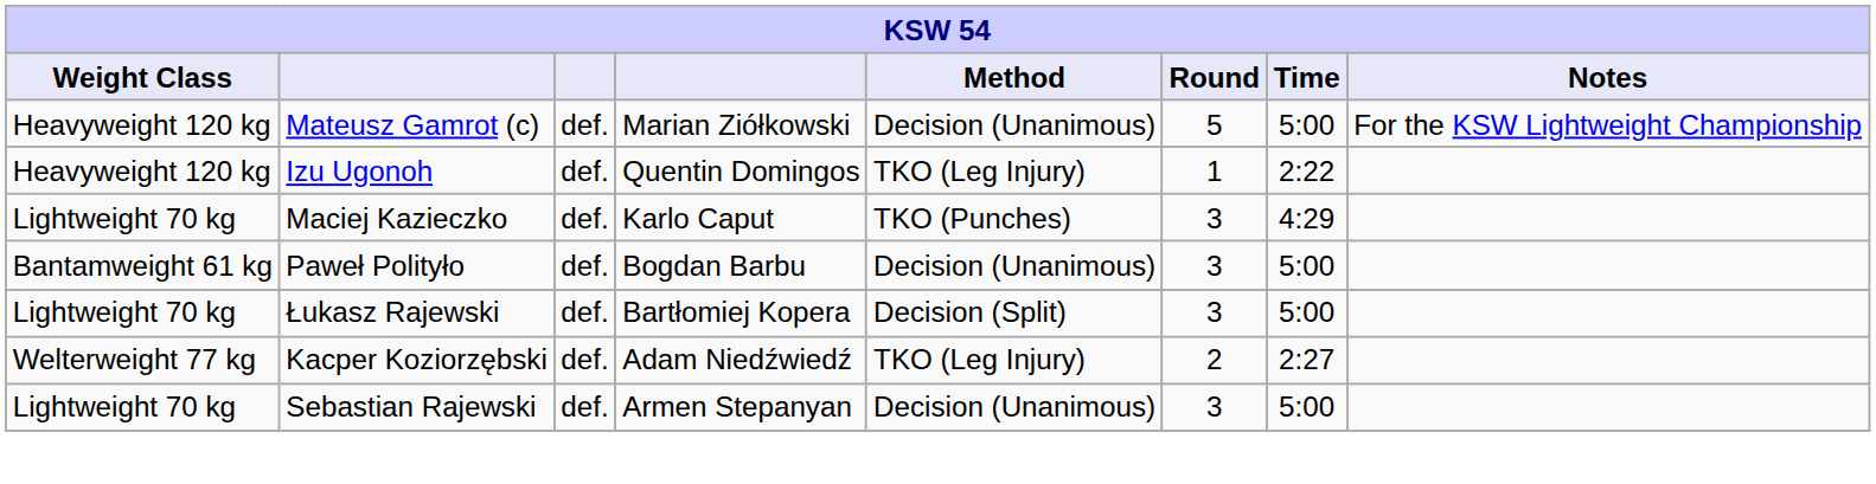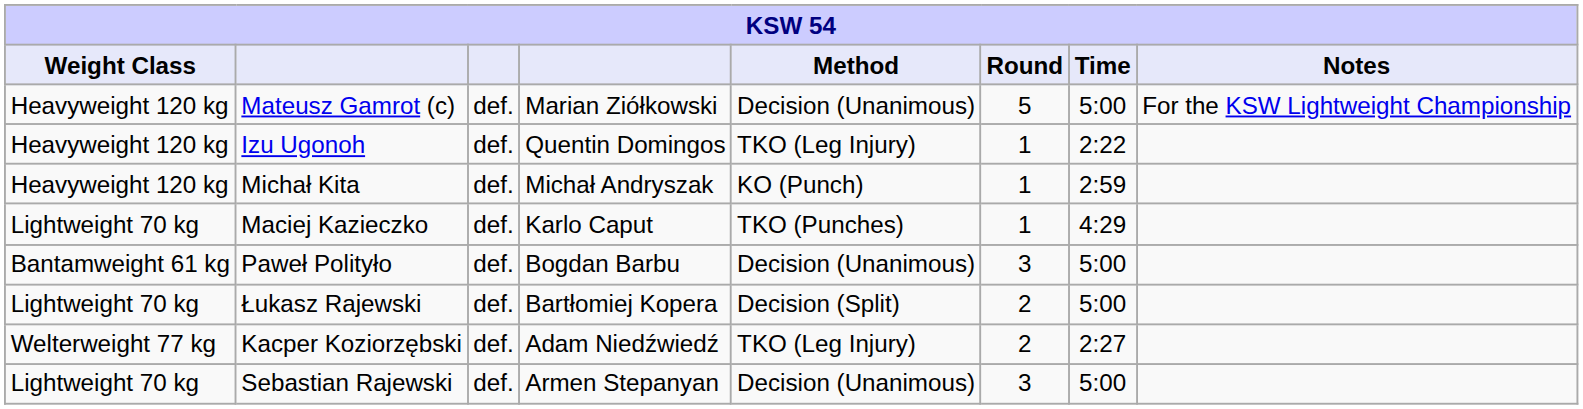 <table class="wikitable" style="font-size: 80%;">
 <tr>
 <th colspan="8" style="background-color: #ccf; color: #000080; text-align: center;"><strong>KSW 54</strong></th>
 </tr>
 <tr>
 <th colspan="1" style="background-color: #E6E8FA; color: #000000; text-align: center;">Weight Class</th>
 <th colspan="1" style="background-color: #E6E8FA; color: #000000; text-align: center;"></th>
 <th colspan="1" style="background-color: #E6E8FA; color: #000000; text-align: center;"></th>
 <th colspan="1" style="background-color: #E6E8FA; color: #000000; text-align: center;"></th>
 <th colspan="1" style="background-color: #E6E8FA; color: #000000; text-align: center;">Method</th>
 <th colspan="1" style="background-color: #E6E8FA; color: #000000; text-align: center;">Round</th>
 <th colspan="1" style="background-color: #E6E8FA; color: #000000; text-align: center;">Time</th>
 <th colspan="1" style="background-color: #E6E8FA; color: #000000; text-align: center;">Notes</th>
 </tr>
 <tr>
 <td>Heavyweight 120 kg</td>
 <td> <a href='#'>Mateusz Gamrot</a> (c)</td>
 <td>def.</td>
 <td> Marian Ziółkowski</td>
 <td>Decision (Unanimous)</td>
 <td align=center>5</td>
 <td align=center>5:00</td>
 <td>For the <a href='#'>KSW Lightweight Championship</a></td>
 </tr>
 <tr>
 <td>Heavyweight 120 kg</td>
 <td> <a href='#'>Izu Ugonoh</a></td>
 <td align=center>def.</td>
 <td> Quentin Domingos</td>
 <td>TKO (Leg Injury)</td>
 <td align=center>1</td>
 <td align=center>2:22</td>
 <td></td>
 </tr>
 <tr>
+<td>Heavyweight 120 kg</td>
+<td> Michał Kita</td>
+<td align=center>def.</td>
+<td> Michał Andryszak</td>
+<td>KO (Punch)</td>
+<td align=center>1</td>
+<td align=center>2:59</td>
+<td></td>
+</tr>
+<tr>
 <td>Lightweight 70 kg</td>
 <td> Maciej Kazieczko</td>
 <td align=center>def.</td>
 <td> Karlo Caput</td>
 <td>TKO (Punches)</td>
-<td align=center>3</td>
+<td align=center>1</td>
 <td align=center>4:29</td>
 <td></td>
 </tr>
 <tr>
 <td>Bantamweight 61 kg</td>
 <td> Paweł Polityło</td>
 <td align=center>def.</td>
 <td> Bogdan Barbu</td>
 <td>Decision (Unanimous)</td>
 <td align=center>3</td>
 <td align=center>5:00</td>
 <td></td>
 </tr>
 <tr>
 <td>Lightweight 70 kg</td>
 <td> Łukasz Rajewski</td>
 <td align=center>def.</td>
 <td> Bartłomiej Kopera</td>
 <td>Decision (Split)</td>
-<td align=center>3</td>
+<td align=center>2</td>
 <td align=center>5:00</td>
 <td></td>
 </tr>
 <tr>
 <td>Welterweight 77 kg</td>
 <td> Kacper Koziorzębski</td>
 <td align=center>def.</td>
 <td> Adam Niedźwiedź</td>
 <td>TKO (Leg Injury)</td>
 <td align=center>2</td>
 <td align=center>2:27</td>
 <td></td>
 </tr>
 <tr>
 <td>Lightweight 70 kg</td>
 <td> Sebastian Rajewski</td>
 <td align=center>def.</td>
 <td> Armen Stepanyan</td>
 <td>Decision (Unanimous)</td>
 <td align=center>3</td>
 <td align=center>5:00</td>
 <td></td>
 </tr>
 </table>
